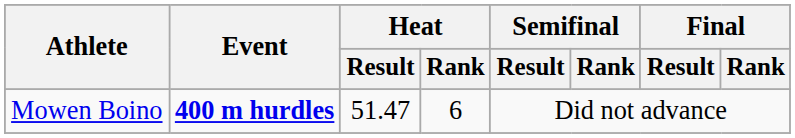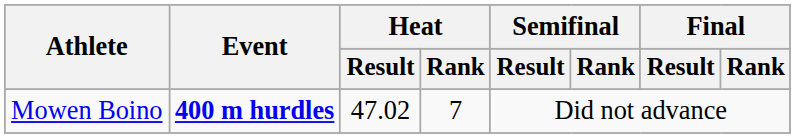 <table class=wikitable style="font-size:90%">
 <tr>
 <th rowspan="2">Athlete</th>
 <th rowspan="2">Event</th>
 <th colspan="2">Heat</th>
 <th colspan="2">Semifinal</th>
 <th colspan="2">Final</th>
 </tr>
 <tr style="font-size:95%">
 <th>Result</th>
 <th>Rank</th>
 <th>Result</th>
 <th>Rank</th>
 <th>Result</th>
 <th>Rank</th>
 </tr>
 <tr align=center>
 <td align=left><a href='#'>Mowen Boino</a></td>
 <td align=left><strong><a href='#'>400 m hurdles</a></strong></td>
-<td>51.47</td>
-<td>6</td>
+<td>47.02</td>
+<td>7</td>
 <td colspan=4>Did not advance</td>
 </tr>
 </table>
